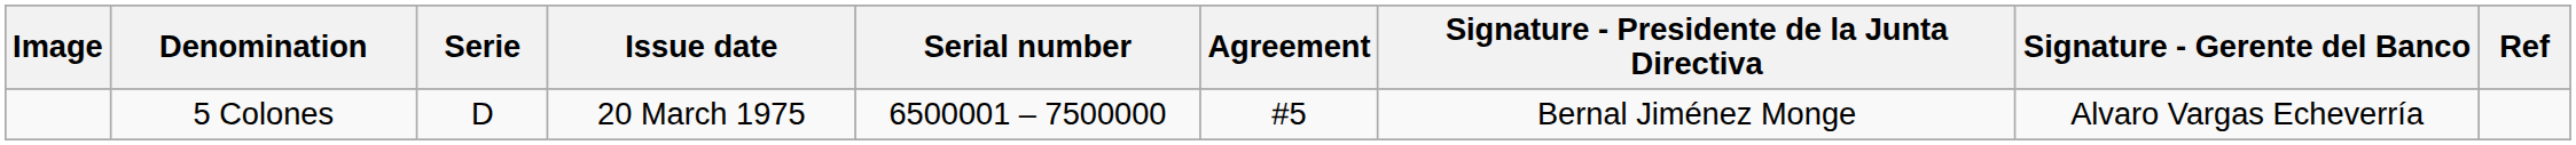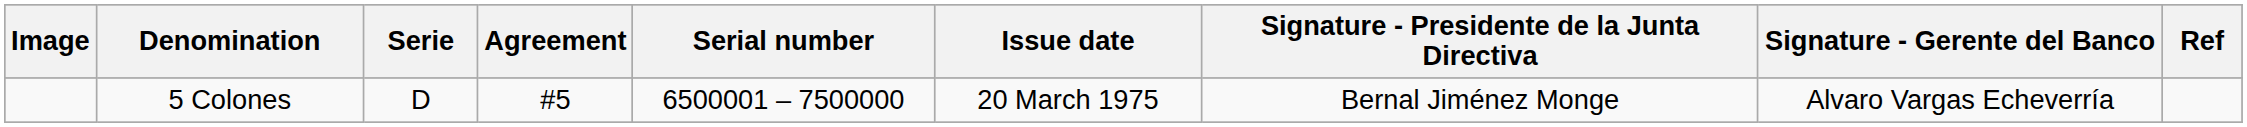 <table class="wikitable">
 <tr>
 <th>Image</th>
 <th width="150">Denomination</th>
 <th width=  60>Serie</th>
+<th width=  80>Agreement</th>
+<th width= 170>Serial number</th>
 <th width= 150>Issue date</th>
-<th width= 170>Serial number</th>
-<th width=  80>Agreement</th>
 <th width= 320>Signature - Presidente de la Junta Directiva</th>
 <th width= 230>Signature - Gerente del Banco</th>
 <th width=  40>Ref</th>
 </tr>
 <tr>
 <td></td>
 <td align="center">5 Colones</td>
 <td align="center">D</td>
+<td align="center">#5</td>
+<td align="center">6500001 – 7500000</td>
 <td align="center">20 March 1975</td>
-<td align="center">6500001 – 7500000</td>
-<td align="center">#5</td>
 <td align="center">Bernal Jiménez Monge</td>
 <td align="center">Alvaro Vargas Echeverría</td>
 <td align="center"></td>
 </tr>
 </table>
